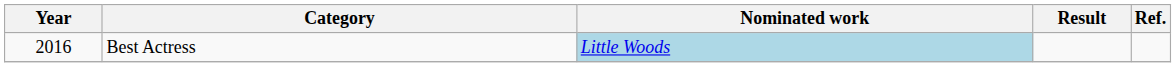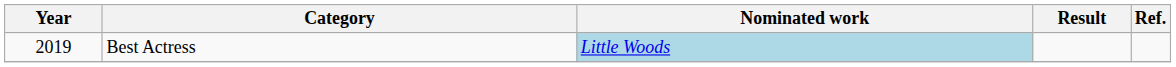 <table class="wikitable">
 <tr>
 <th scope="col" style="width:5em;">Year</th>
 <th scope="col" style="width:26em;">Category</th>
 <th scope="col" style="width:25em;">Nominated work</th>
 <th scope="col" style="width:5em;">Result</th>
 <th>Ref.</th>
 </tr>
 <tr>
-<td style="text-align:center;">2016</td>
+<td style="text-align:center;">2019</td>
 <td>Best Actress</td>
 <td style="background: lightblue;"><em><a href='#'>Little Woods</a></em></td>
 <td></td>
 <td style="text-align: center;"></td>
 </tr>
 <tr>
 </tr>
 </table>
